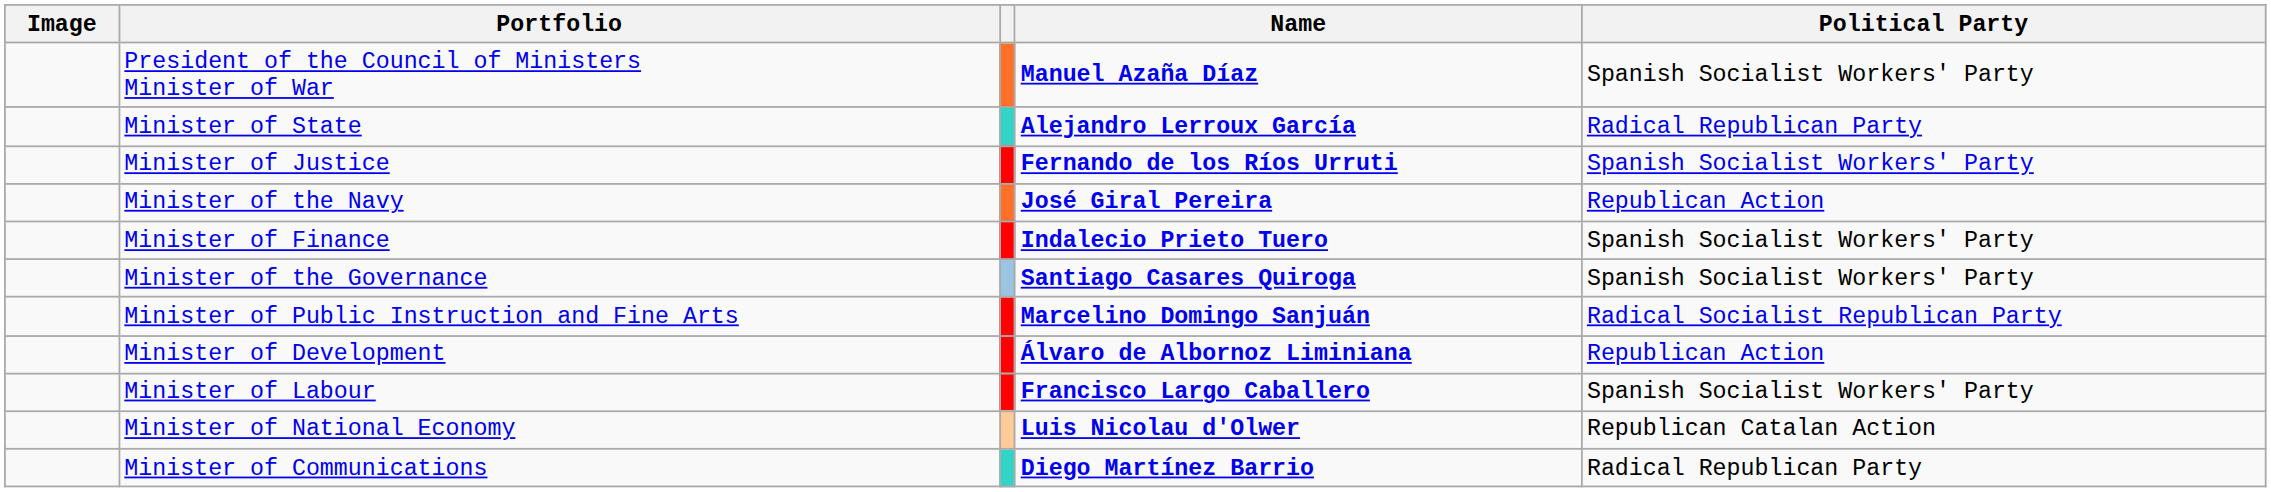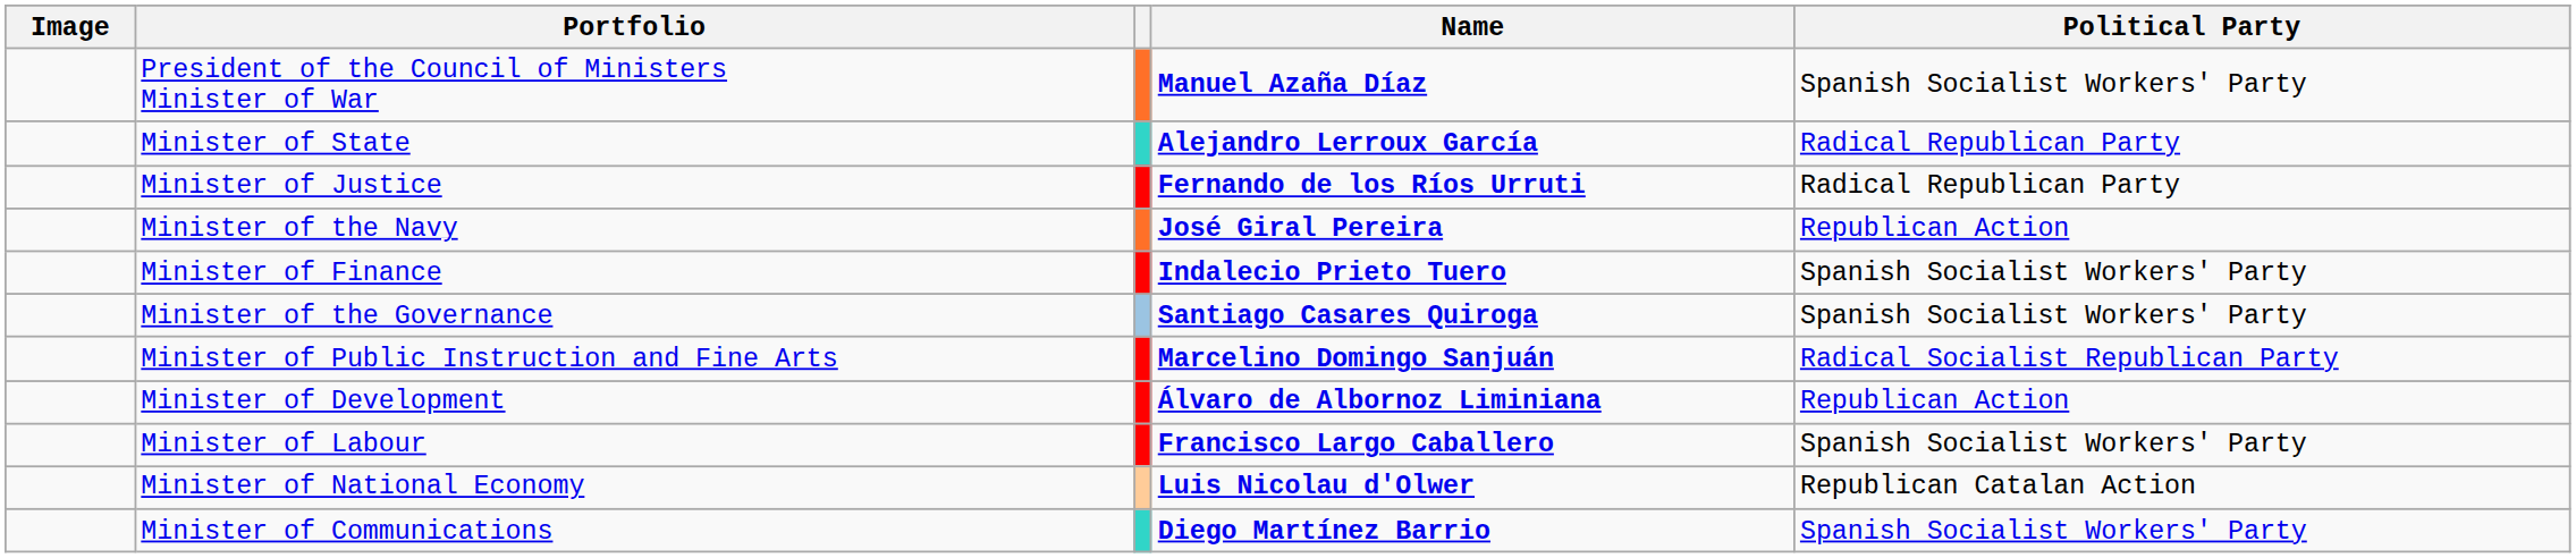 <table class="wikitable sortable" style="width:100%;">
 <tr>
 <th class="unsortable">Image</th>
 <th>Portfolio</th>
 <th class="unsortable"></th>
 <th>Name</th>
 <th>Political Party</th>
 </tr>
 <tr>
 <td></td>
 <td><a href='#'>President of the Council of Ministers</a><br><a href='#'>Minister of War</a></td>
 <td style="color:inherit;background:#FF7028"></td>
 <td><strong><a href='#'>Manuel Azaña Díaz</a></strong></td>
 <td>Spanish Socialist Workers' Party</td>
 </tr>
 <tr>
 <td></td>
 <td><a href='#'>Minister of State</a></td>
 <td style="color:inherit;background:#30D5C8"></td>
 <td><strong><a href='#'>Alejandro Lerroux García</a></strong></td>
 <td><a href='#'>Radical Republican Party</a></td>
 </tr>
 <tr>
 <td></td>
 <td><a href='#'>Minister of Justice</a></td>
 <td style="color:inherit;background:#FF0000"></td>
 <td><strong><a href='#'>Fernando de los Ríos Urruti</a></strong></td>
-<td><a href='#'>Spanish Socialist Workers' Party</a></td>
+<td>Radical Republican Party</td>
 </tr>
 <tr>
 <td></td>
 <td><a href='#'>Minister of the Navy</a></td>
 <td style="color:inherit;background:#FF7028"></td>
 <td><strong><a href='#'>José Giral Pereira</a></strong></td>
 <td><a href='#'>Republican Action</a></td>
 </tr>
 <tr>
 <td></td>
 <td><a href='#'>Minister of Finance</a></td>
 <td style="color:inherit;background:#FF0000"></td>
 <td><strong><a href='#'>Indalecio Prieto Tuero</a></strong></td>
 <td>Spanish Socialist Workers' Party</td>
 </tr>
 <tr>
 <td></td>
 <td><a href='#'>Minister of the Governance</a></td>
 <td style="color:inherit;background:#9BC4E2"></td>
 <td><strong><a href='#'>Santiago Casares Quiroga</a></strong></td>
 <td>Spanish Socialist Workers' Party</td>
 </tr>
 <tr>
 <td></td>
 <td><a href='#'>Minister of Public Instruction and Fine Arts</a></td>
 <td style="color:inherit;background:#FF0000"></td>
 <td><strong><a href='#'>Marcelino Domingo Sanjuán</a></strong></td>
 <td><a href='#'>Radical Socialist Republican Party</a></td>
 </tr>
 <tr>
 <td></td>
 <td><a href='#'>Minister of Development</a></td>
 <td style="color:inherit;background:#FF0000"></td>
 <td><strong><a href='#'>Álvaro de Albornoz Liminiana</a></strong></td>
 <td><a href='#'>Republican Action</a></td>
 </tr>
 <tr>
 <td></td>
 <td><a href='#'>Minister of Labour</a></td>
 <td style="color:inherit;background:#FF0000"></td>
 <td><strong><a href='#'>Francisco Largo Caballero</a></strong></td>
 <td>Spanish Socialist Workers' Party</td>
 </tr>
 <tr>
 <td></td>
 <td><a href='#'>Minister of National Economy</a></td>
 <td style="color:inherit;background:#FFCC99"></td>
 <td><strong><a href='#'>Luis Nicolau d'Olwer</a></strong></td>
 <td>Republican Catalan Action</td>
 </tr>
 <tr>
 <td></td>
 <td><a href='#'>Minister of Communications</a></td>
 <td style="color:inherit;background:#30D5C8"></td>
 <td><strong><a href='#'>Diego Martínez Barrio</a></strong></td>
-<td>Radical Republican Party</td>
+<td><a href='#'>Spanish Socialist Workers' Party</a></td>
 </tr>
 </table>
